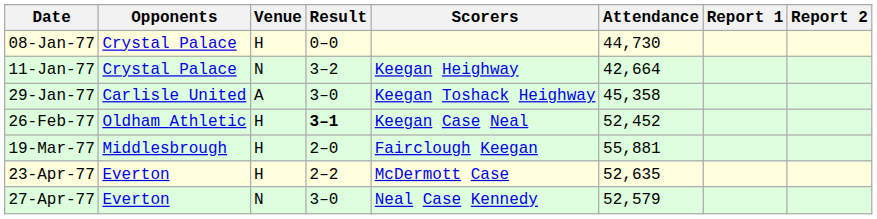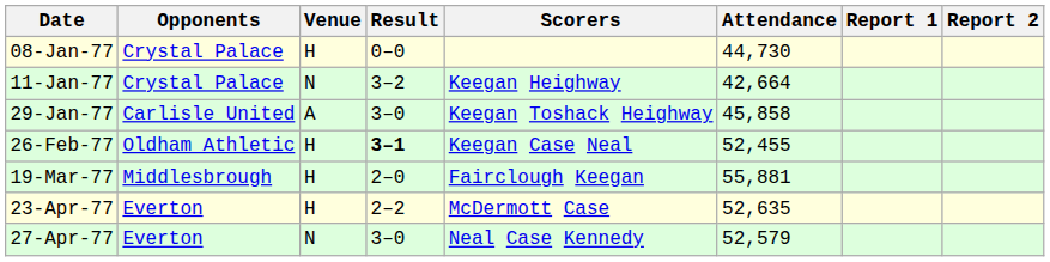 <table class=wikitable>
 <tr>
 <th>Date</th>
 <th>Opponents</th>
 <th>Venue</th>
 <th>Result</th>
 <th>Scorers</th>
 <th>Attendance</th>
 <th>Report 1</th>
 <th>Report 2</th>
 </tr>
 <tr bgcolor="#ffffdd">
 <td>08-Jan-77</td>
 <td><a href='#'>Crystal Palace</a></td>
 <td>H</td>
 <td>0–0</td>
 <td></td>
 <td>44,730</td>
 <td></td>
 <td></td>
 </tr>
 <tr bgcolor="#ddffdd">
 <td>11-Jan-77</td>
 <td><a href='#'>Crystal Palace</a></td>
 <td>N</td>
 <td>3–2</td>
 <td><a href='#'>Keegan</a>  <a href='#'>Heighway</a> </td>
 <td>42,664</td>
 <td></td>
 <td></td>
 </tr>
 <tr bgcolor="#ddffdd">
 <td>29-Jan-77</td>
 <td><a href='#'>Carlisle United</a></td>
 <td>A</td>
 <td>3–0</td>
 <td><a href='#'>Keegan</a>  <a href='#'>Toshack</a>  <a href='#'>Heighway</a> </td>
-<td>45,358</td>
+<td>45,858</td>
 <td></td>
 <td></td>
 </tr>
 <tr bgcolor="#ddffdd">
 <td>26-Feb-77</td>
 <td><a href='#'>Oldham Athletic</a></td>
 <td>H</td>
 <td><strong>3–1</strong></td>
 <td><a href='#'>Keegan</a>  <a href='#'>Case</a>  <a href='#'>Neal</a> </td>
-<td>52,452</td>
+<td>52,455</td>
 <td></td>
 <td></td>
 </tr>
 <tr bgcolor="#ddffdd">
 <td>19-Mar-77</td>
 <td><a href='#'>Middlesbrough</a></td>
 <td>H</td>
 <td>2–0</td>
 <td><a href='#'>Fairclough</a>  <a href='#'>Keegan</a> </td>
 <td>55,881</td>
 <td></td>
 <td></td>
 </tr>
 <tr bgcolor="#ffffdd">
 <td>23-Apr-77</td>
 <td><a href='#'>Everton</a></td>
 <td>H</td>
 <td>2–2</td>
 <td><a href='#'>McDermott</a>  <a href='#'>Case</a> </td>
 <td>52,635</td>
 <td></td>
 <td></td>
 </tr>
 <tr bgcolor="#ddffdd">
 <td>27-Apr-77</td>
 <td><a href='#'>Everton</a></td>
 <td>N</td>
 <td>3–0</td>
 <td><a href='#'>Neal</a>  <a href='#'>Case</a>  <a href='#'>Kennedy</a> </td>
 <td>52,579</td>
 <td></td>
 <td></td>
 </tr>
 </table>
